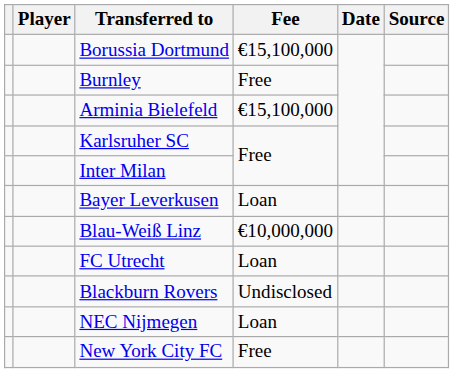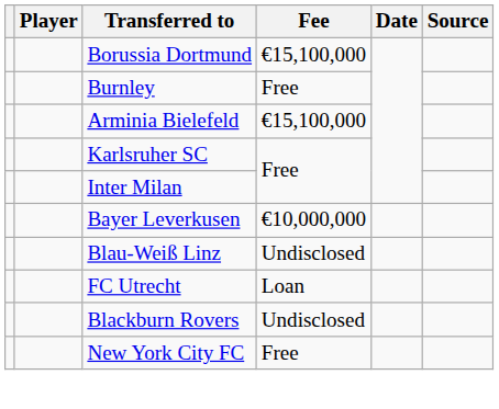 <table class="wikitable plainrowheaders sortable">
 <tr>
 <th></th>
 <th scope="col">Player</th>
 <th>Transferred to</th>
 <th style="width: 65px;">Fee</th>
 <th scope="col">Date</th>
 <th scope="col">Source</th>
 </tr>
 <tr>
 <td align="center"></td>
 <td></td>
 <td> <a href='#'>Borussia Dortmund</a></td>
 <td>€15,100,000</td>
 <td rowspan=5></td>
 <td></td>
 </tr>
 <tr>
 <td align="center"></td>
 <td></td>
 <td> <a href='#'>Burnley</a></td>
 <td>Free</td>
 <td></td>
 </tr>
 <tr>
 <td align=center></td>
 <td></td>
 <td> <a href='#'>Arminia Bielefeld</a></td>
 <td>€15,100,000</td>
 <td></td>
 </tr>
 <tr>
 <td align="center"></td>
 <td></td>
 <td> <a href='#'>Karlsruher SC</a></td>
 <td rowspan="2">Free</td>
 <td></td>
 </tr>
 <tr>
 <td align="center"></td>
 <td></td>
 <td> <a href='#'>Inter Milan</a></td>
 <td></td>
 </tr>
 <tr>
 <td align="center"></td>
 <td></td>
 <td> <a href='#'>Bayer Leverkusen</a></td>
-<td>Loan</td>
+<td>€10,000,000</td>
 <td></td>
 <td></td>
 </tr>
 <tr>
 <td align=center></td>
 <td></td>
 <td> <a href='#'>Blau-Weiß Linz</a></td>
-<td>€10,000,000</td>
+<td>Undisclosed</td>
 <td></td>
 <td></td>
 </tr>
 <tr>
 <td align=center></td>
 <td></td>
 <td> <a href='#'>FC Utrecht</a></td>
 <td>Loan</td>
 <td></td>
 <td></td>
 </tr>
 <tr>
 <td align=center></td>
 <td></td>
 <td> <a href='#'>Blackburn Rovers</a></td>
 <td>Undisclosed</td>
 <td></td>
 <td></td>
 </tr>
 <tr>
 <td align=center></td>
 <td></td>
-<td> <a href='#'>NEC Nijmegen</a></td>
-<td>Loan</td>
-<td></td>
-<td></td>
-</tr>
-<tr>
-<td align=center></td>
-<td></td>
 <td> <a href='#'>New York City FC</a></td>
 <td>Free</td>
 <td></td>
 <td></td>
 </tr>
 </table>
